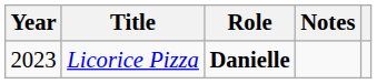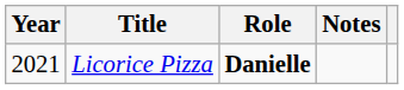 <table class="wikitable">
 <tr>
 <th>Year</th>
 <th>Title</th>
 <th>Role</th>
 <th class="unsortable">Notes</th>
 <th class="unsortable"></th>
 </tr>
 <tr>
-<td>2023</td>
+<td>2021</td>
 <td><em><a href='#'>Licorice Pizza</a></em></td>
 <td><strong>Danielle</strong></td>
 <td></td>
 <td></td>
 </tr>
 </table>
